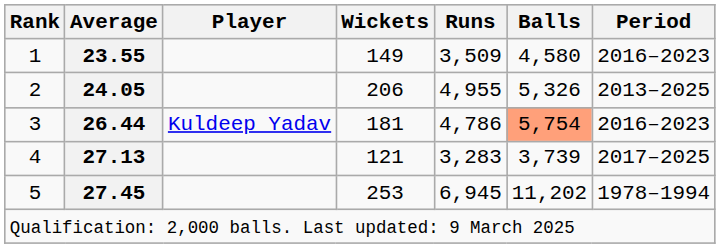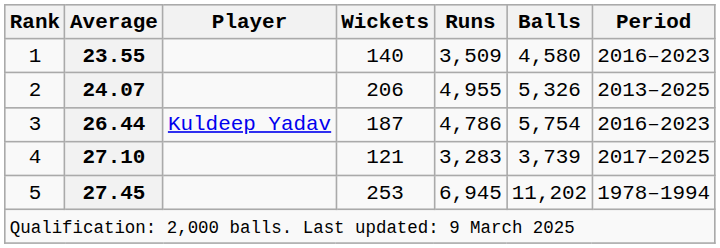 <table class="wikitable sortable">
 <tr>
 <th scope=col>Rank</th>
 <th scope=col>Average</th>
 <th scope=col>Player</th>
 <th scope=col>Wickets</th>
 <th scope=col>Runs</th>
 <th scope=col>Balls</th>
 <th scope=col>Period</th>
 </tr>
 <tr>
 <td align=center>1</td>
 <th scope=row style=text-align:center;>23.55</th>
 <td></td>
-<td align=center>149</td>
+<td align=center>140</td>
 <td align=center>3,509</td>
 <td align=center>4,580</td>
 <td>2016–2023</td>
 </tr>
 <tr>
 <td align=center>2</td>
-<th scope=row style=text-align:center;>24.05</th>
+<th scope=row style=text-align:center;>24.07</th>
 <td></td>
 <td align=center>206</td>
 <td align=center>4,955</td>
 <td align=center>5,326</td>
 <td>2013–2025</td>
 </tr>
 <tr>
 <td align=center>3</td>
 <th scope=row style=text-align:center;>26.44</th>
 <td><a href='#'>Kuldeep Yadav</a></td>
-<td align=center>181</td>
+<td align=center>187</td>
 <td align=center>4,786</td>
-<td align=center style="background: lightsalmon;">5,754</td>
+<td align=center>5,754</td>
 <td>2016–2023</td>
 </tr>
 <tr>
 <td align=center>4</td>
-<th scope=row style=text-align:center;>27.13</th>
+<th scope=row style=text-align:center;>27.10</th>
 <td></td>
 <td align=center>121</td>
 <td align=center>3,283</td>
 <td align=center>3,739</td>
 <td>2017–2025</td>
 </tr>
 <tr>
 <td align=center>5</td>
 <th scope=row style=text-align:center;>27.45</th>
 <td></td>
 <td align=center>253</td>
 <td align=center>6,945</td>
 <td align=center>11,202</td>
 <td>1978–1994</td>
 </tr>
 <tr class="sortbottom">
 <td colspan="7"><small>Qualification: 2,000 balls. Last updated: 9 March 2025</small></td>
 </tr>
 </table>
